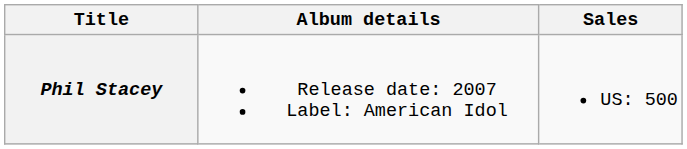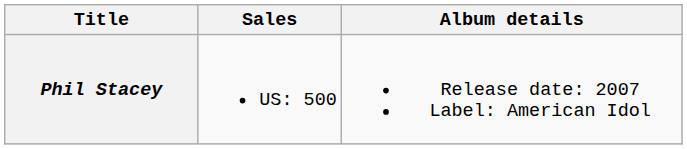 <table class="wikitable plainrowheaders" style="text-align:center;">
 <tr>
 <th style="width:10em;">Title</th>
+<th>Sales</th>
 <th style="width:18em;">Album details</th>
-<th>Sales</th>
 </tr>
 <tr>
 <th scope="row"><em>Phil Stacey</em></th>
+<td><br><ul><li>US: 500</li></ul></td>
 <td><br><ul><li>Release date: 2007</li><li>Label: American Idol</li></ul></td>
-<td><br><ul><li>US: 500</li></ul></td>
 </tr>
 </table>
